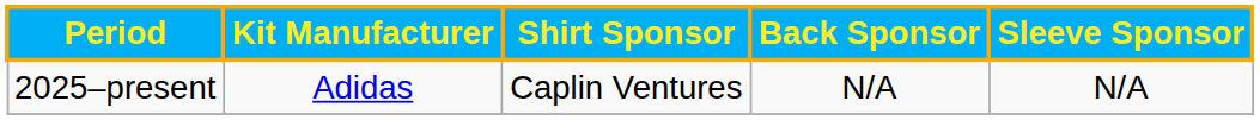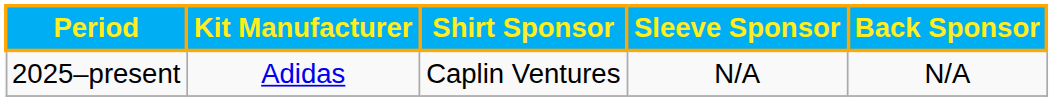 <table class="wikitable" style="text-align:center;margin-left:;">
 <tr>
 <th style="background-color:#00aef3; color:#ffed1d; border:2px solid #ffa702;">Period</th>
 <th style="background-color:#00aef3; color:#ffed1d; border:2px solid #ffa702;">Kit Manufacturer</th>
 <th style="background-color:#00aef3; color:#ffed1d; border:2px solid #ffa702;">Shirt Sponsor</th>
+<th style="background-color:#00aef3; color:#ffed1d; border:2px solid #ffa702;">Sleeve Sponsor</th>
 <th style="background-color:#00aef3; color:#ffed1d; border:2px solid #ffa702;">Back Sponsor</th>
-<th style="background-color:#00aef3; color:#ffed1d; border:2px solid #ffa702;">Sleeve Sponsor</th>
 </tr>
 <tr>
 <td>2025–present</td>
 <td><a href='#'>Adidas</a></td>
 <td>Caplin Ventures</td>
 <td>N/A</td>
 <td>N/A</td>
 </tr>
 </table>
